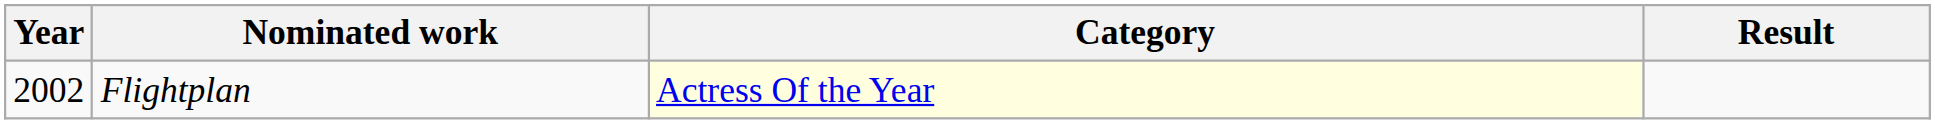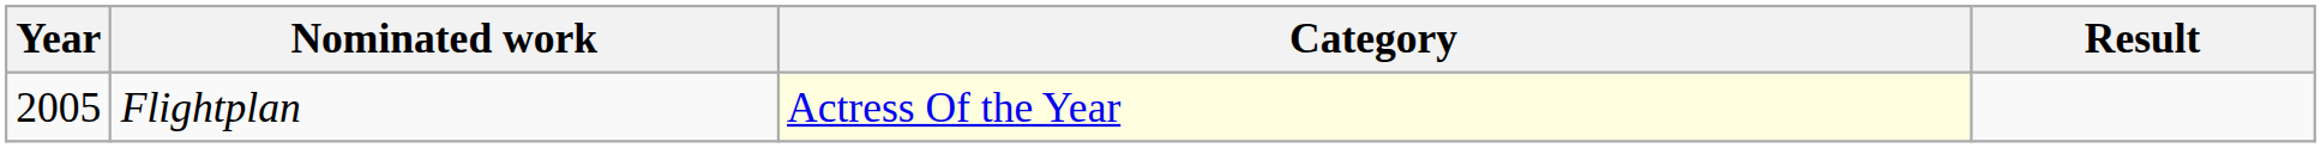 <table class=wikitable>
 <tr>
 <th width=4%>Year</th>
 <th width=29%>Nominated work</th>
 <th width=52%>Category</th>
 <th width=15%>Result</th>
 </tr>
 <tr>
-<td align=center>2002</td>
+<td align=center>2005</td>
 <td><em>Flightplan</em></td>
 <td style="background: lightyellow;"><a href='#'>Actress Of the Year</a></td>
 <td></td>
 </tr>
 </table>
